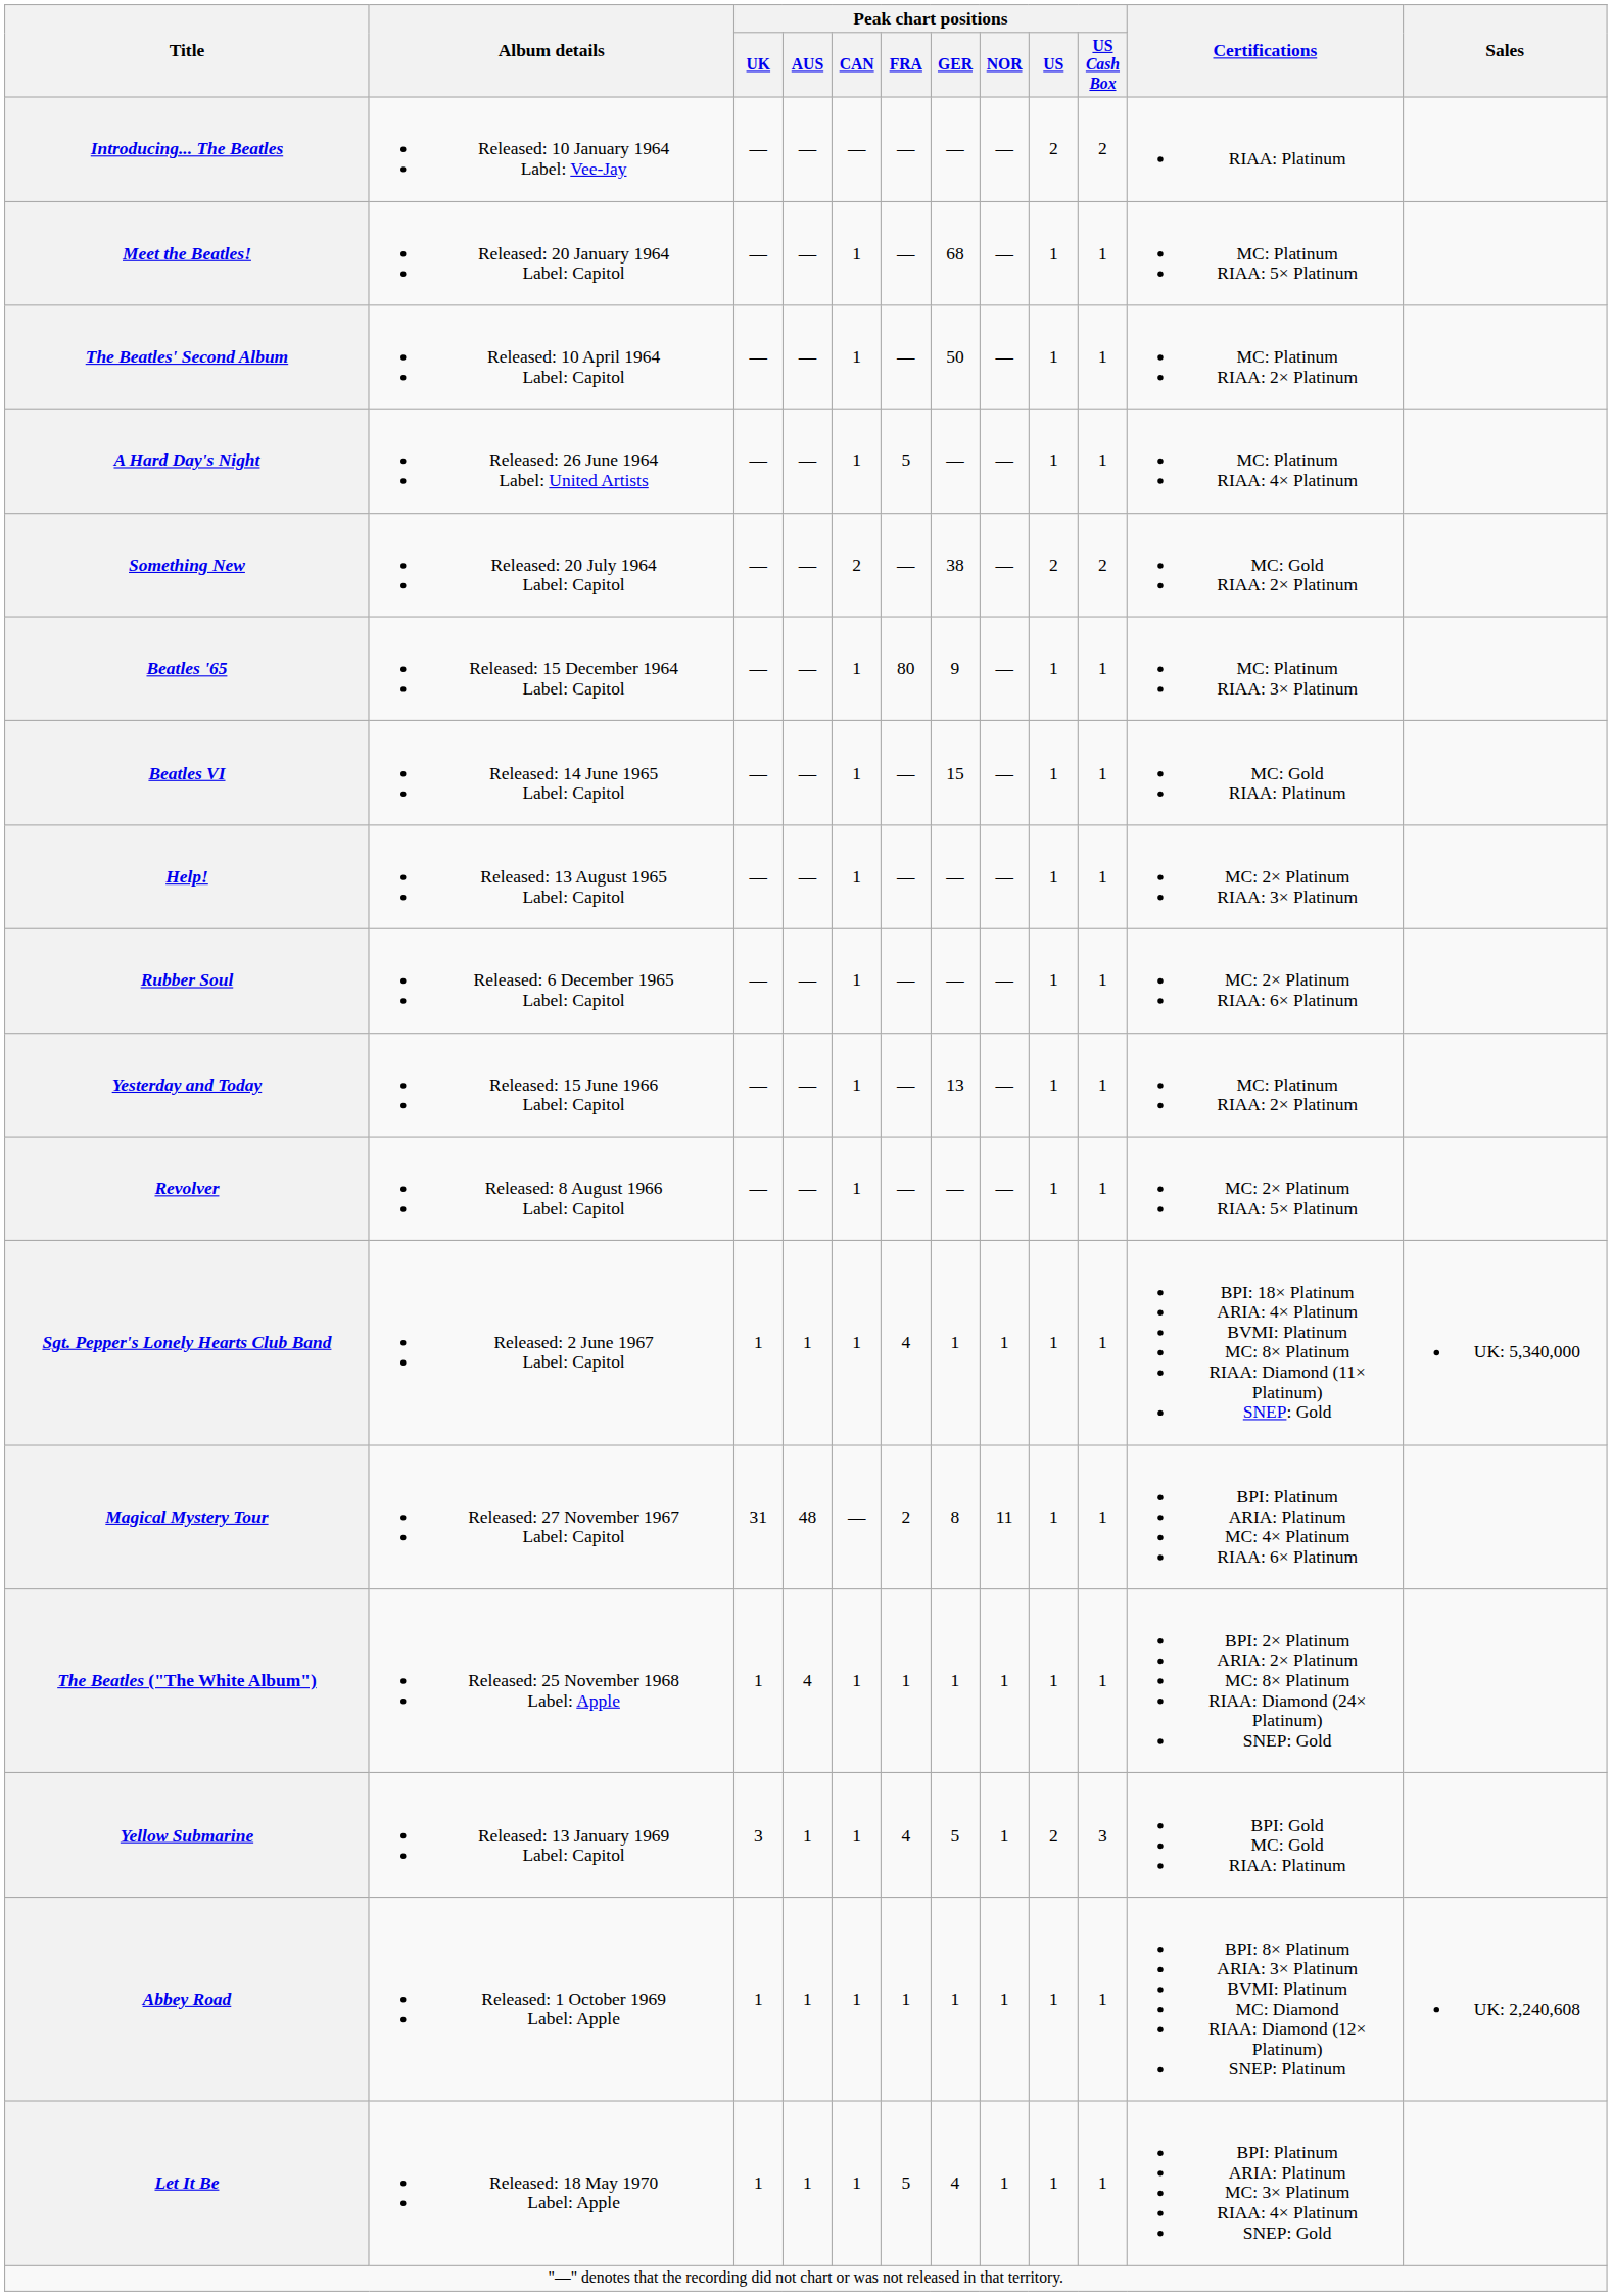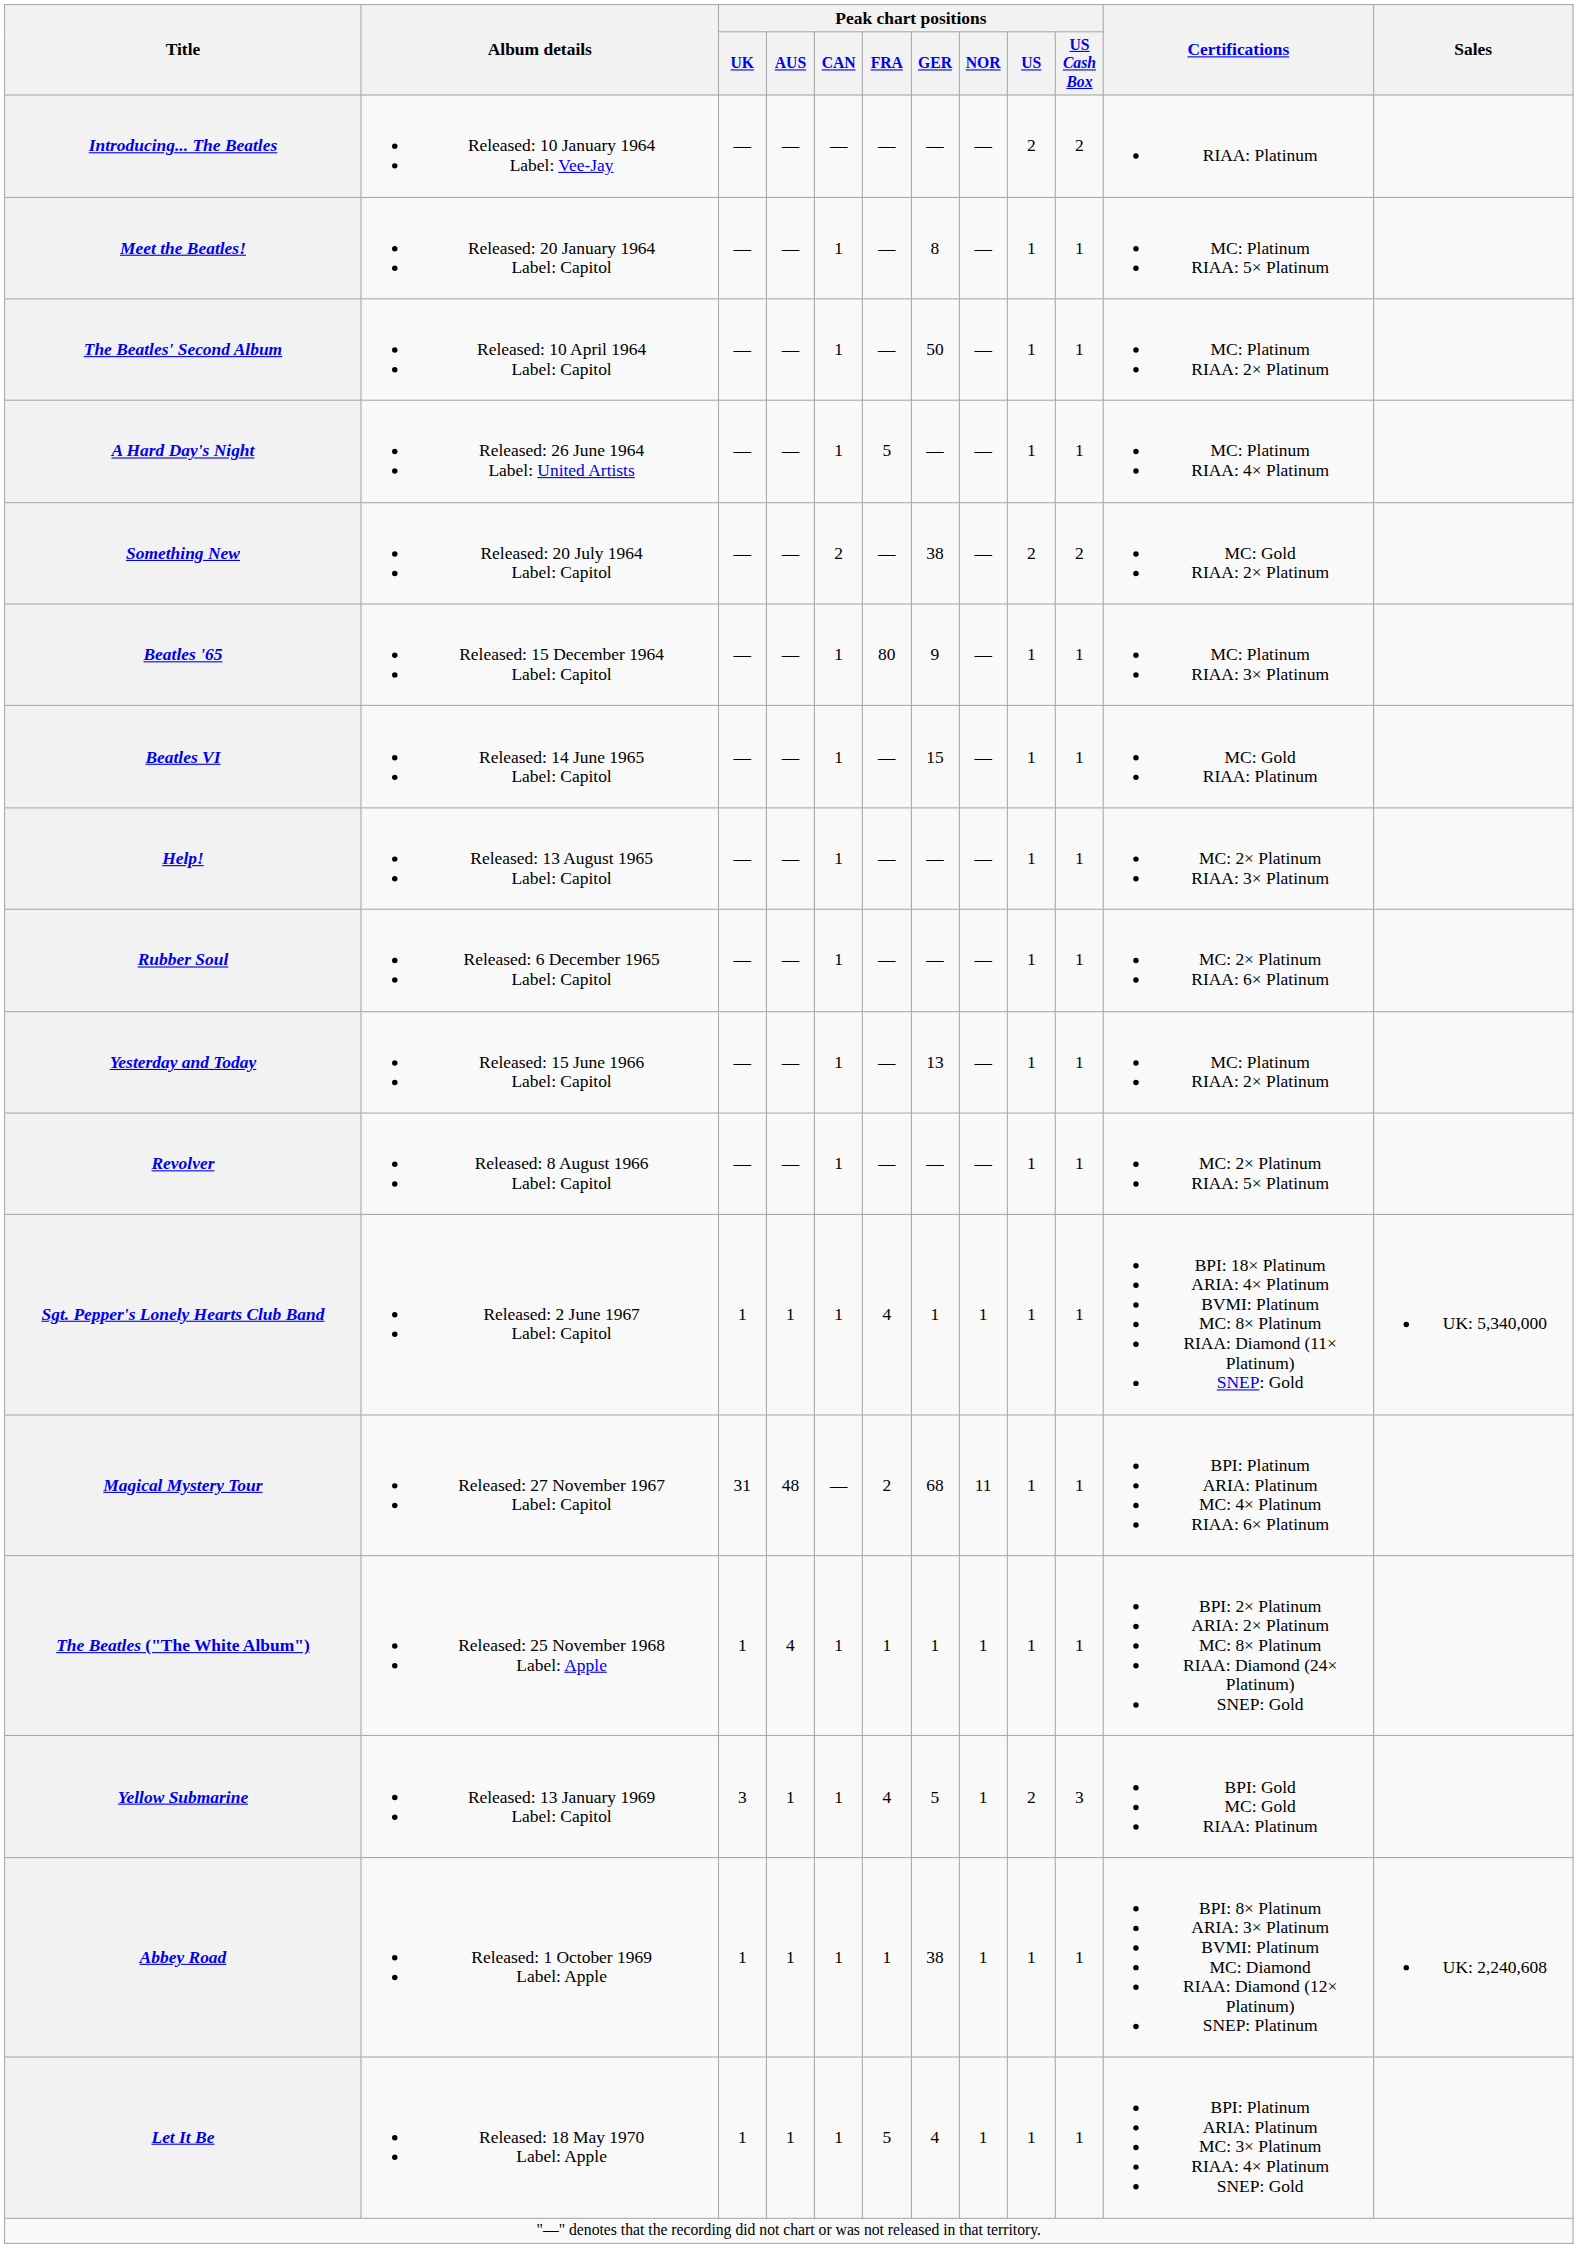 <table class="wikitable plainrowheaders" style="text-align:center;">
 <tr>
 <th rowspan="2" scope="col" style="width:20em;">Title</th>
 <th rowspan="2" scope="col" style="width:20em;">Album details</th>
 <th colspan="8" scope="col">Peak chart positions</th>
 <th rowspan="2" scope="col" style="width:15em;"><a href='#'>Certifications</a></th>
 <th rowspan="2" scope="col" style="width:11em;">Sales</th>
 </tr>
 <tr>
 <th scope="col" style="width:2.6em; font-size:90%;"><a href='#'>UK</a><br></th>
 <th scope="col" style="width:2.6em; font-size:90%;"><a href='#'>AUS</a><br></th>
 <th scope="col" style="width:2.6em; font-size:90%;"><a href='#'>CAN</a><br></th>
 <th scope="col" style="width:2.6em; font-size:90%;"><a href='#'>FRA</a><br></th>
 <th scope="col" style="width:2.6em; font-size:90%;"><a href='#'>GER</a><br></th>
 <th scope="col" style="width:2.6em; font-size:90%;"><a href='#'>NOR</a><br></th>
 <th scope="col" style="width:2.6em; font-size:90%;"><a href='#'>US</a><br></th>
 <th scope="col" style="width:2.6em; font-size:90%;"><a href='#'>US <em>Cash Box</em></a></th>
 </tr>
 <tr>
 <th scope="row"><em><a href='#'>Introducing... The Beatles</a></em></th>
 <td><br><ul><li>Released: 10 January 1964</li><li>Label: <a href='#'>Vee-Jay</a></li></ul></td>
 <td>—</td>
 <td>—</td>
 <td>—</td>
 <td>—</td>
 <td>—</td>
 <td>—</td>
 <td>2</td>
 <td>2</td>
 <td><br><ul><li>RIAA: Platinum</li></ul></td>
 <td></td>
 </tr>
 <tr>
 <th scope="row"><em><a href='#'>Meet the Beatles!</a></em></th>
 <td><br><ul><li>Released: 20 January 1964</li><li>Label: Capitol</li></ul></td>
 <td>—</td>
 <td>—</td>
 <td>1</td>
 <td>—</td>
-<td>68</td>
+<td>8</td>
 <td>—</td>
 <td>1</td>
 <td>1</td>
 <td><br><ul><li>MC: Platinum</li><li>RIAA: 5× Platinum</li></ul></td>
 <td></td>
 </tr>
 <tr>
 <th scope="row"><em><a href='#'>The Beatles' Second Album</a></em></th>
 <td><br><ul><li>Released: 10 April 1964</li><li>Label: Capitol</li></ul></td>
 <td>—</td>
 <td>—</td>
 <td>1</td>
 <td>—</td>
 <td>50</td>
 <td>—</td>
 <td>1</td>
 <td>1</td>
 <td><br><ul><li>MC: Platinum</li><li>RIAA: 2× Platinum</li></ul></td>
 <td></td>
 </tr>
 <tr>
 <th scope="row"><em><a href='#'>A Hard Day's Night</a></em></th>
 <td><br><ul><li>Released: 26 June 1964</li><li>Label: <a href='#'>United Artists</a></li></ul></td>
 <td>—</td>
 <td>—</td>
 <td>1</td>
 <td>5</td>
 <td>—</td>
 <td>—</td>
 <td>1</td>
 <td>1</td>
 <td><br><ul><li>MC: Platinum</li><li>RIAA: 4× Platinum</li></ul></td>
 <td scope="row"></td>
 </tr>
 <tr>
 <th scope="row"><em><a href='#'>Something New</a></em></th>
 <td><br><ul><li>Released: 20 July 1964</li><li>Label: Capitol</li></ul></td>
 <td>—</td>
 <td>—</td>
 <td>2</td>
 <td>—</td>
 <td>38</td>
 <td>—</td>
 <td>2</td>
 <td>2</td>
 <td><br><ul><li>MC: Gold</li><li>RIAA: 2× Platinum</li></ul></td>
 <td></td>
 </tr>
 <tr>
 <th scope="row"><em><a href='#'>Beatles '65</a></em></th>
 <td><br><ul><li>Released: 15 December 1964</li><li>Label: Capitol</li></ul></td>
 <td>—</td>
 <td>—</td>
 <td>1</td>
 <td>80</td>
 <td>9</td>
 <td>—</td>
 <td>1</td>
 <td>1</td>
 <td><br><ul><li>MC: Platinum</li><li>RIAA: 3× Platinum</li></ul></td>
 <td></td>
 </tr>
 <tr>
 <th scope="row"><em><a href='#'>Beatles VI</a></em></th>
 <td><br><ul><li>Released: 14 June 1965</li><li>Label: Capitol</li></ul></td>
 <td>—</td>
 <td>—</td>
 <td>1</td>
 <td>—</td>
 <td>15</td>
 <td>—</td>
 <td>1</td>
 <td>1</td>
 <td><br><ul><li>MC: Gold</li><li>RIAA: Platinum</li></ul></td>
 <td></td>
 </tr>
 <tr>
 <th scope="row"><em><a href='#'>Help!</a></em></th>
 <td><br><ul><li>Released: 13 August 1965</li><li>Label: Capitol</li></ul></td>
 <td>—</td>
 <td>—</td>
 <td>1</td>
 <td>—</td>
 <td>—</td>
 <td>—</td>
 <td>1</td>
 <td>1</td>
 <td><br><ul><li>MC: 2× Platinum</li><li>RIAA: 3× Platinum</li></ul></td>
 <td scope="row"></td>
 </tr>
 <tr>
 <th scope="row"><em><a href='#'>Rubber Soul</a></em></th>
 <td><br><ul><li>Released: 6 December 1965</li><li>Label: Capitol</li></ul></td>
 <td>—</td>
 <td>—</td>
 <td>1</td>
 <td>—</td>
 <td>—</td>
 <td>—</td>
 <td>1</td>
 <td>1</td>
 <td><br><ul><li>MC: 2× Platinum</li><li>RIAA: 6× Platinum</li></ul></td>
 <td scope="row"></td>
 </tr>
 <tr>
 <th scope="row"><em><a href='#'>Yesterday and Today</a></em></th>
 <td><br><ul><li>Released: 15 June 1966</li><li>Label: Capitol</li></ul></td>
 <td>—</td>
 <td>—</td>
 <td>1</td>
 <td>—</td>
 <td>13</td>
 <td>—</td>
 <td>1</td>
 <td>1</td>
 <td><br><ul><li>MC: Platinum</li><li>RIAA: 2× Platinum</li></ul></td>
 <td></td>
 </tr>
 <tr>
 <th scope="row"><em><a href='#'>Revolver</a></em></th>
 <td><br><ul><li>Released: 8 August 1966</li><li>Label: Capitol</li></ul></td>
 <td>—</td>
 <td>—</td>
 <td>1</td>
 <td>—</td>
 <td>—</td>
 <td>—</td>
 <td>1</td>
 <td>1</td>
 <td><br><ul><li>MC: 2× Platinum</li><li>RIAA: 5× Platinum</li></ul></td>
 </tr>
 <tr>
 <th scope="row"><em><a href='#'>Sgt. Pepper's Lonely Hearts Club Band</a></em></th>
 <td><br><ul><li>Released: 2 June 1967</li><li>Label: Capitol</li></ul></td>
 <td>1</td>
 <td>1</td>
 <td>1</td>
 <td>4</td>
 <td>1</td>
 <td>1</td>
 <td>1</td>
 <td>1</td>
 <td><br><ul><li>BPI: 18× Platinum</li><li>ARIA: 4× Platinum</li><li>BVMI: Platinum</li><li>MC: 8× Platinum</li><li>RIAA: Diamond (11× Platinum)</li><li><a href='#'>SNEP</a>: Gold</li></ul></td>
 <td><br><ul><li>UK: 5,340,000</li></ul></td>
 </tr>
 <tr>
 <th scope="row"><em><a href='#'>Magical Mystery Tour</a></em></th>
 <td><br><ul><li>Released: 27 November 1967</li><li>Label: Capitol</li></ul></td>
 <td>31</td>
 <td>48</td>
 <td>—</td>
 <td>2</td>
-<td>8</td>
+<td>68</td>
 <td>11</td>
 <td>1</td>
 <td>1</td>
 <td><br><ul><li>BPI: Platinum</li><li>ARIA: Platinum</li><li>MC: 4× Platinum</li><li>RIAA: 6× Platinum</li></ul></td>
 <td></td>
 </tr>
 <tr>
 <th scope="row"><a href='#'><em>The Beatles</em> ("The White Album")</a></th>
 <td><br><ul><li>Released: 25 November 1968</li><li>Label: <a href='#'>Apple</a></li></ul></td>
 <td>1</td>
 <td>4</td>
 <td>1</td>
 <td>1</td>
 <td>1</td>
 <td>1</td>
 <td>1</td>
 <td>1</td>
 <td><br><ul><li>BPI: 2× Platinum</li><li>ARIA: 2× Platinum</li><li>MC: 8× Platinum</li><li>RIAA: Diamond (24× Platinum)</li><li>SNEP: Gold</li></ul></td>
 <td></td>
 </tr>
 <tr>
 <th scope="row"><em><a href='#'>Yellow Submarine</a></em></th>
 <td><br><ul><li>Released: 13 January 1969</li><li>Label: Capitol</li></ul></td>
 <td>3</td>
 <td>1</td>
 <td>1</td>
 <td>4</td>
 <td>5</td>
 <td>1</td>
 <td>2</td>
 <td>3</td>
 <td><br><ul><li>BPI: Gold</li><li>MC: Gold</li><li>RIAA: Platinum</li></ul></td>
 <td></td>
 </tr>
 <tr>
 <th scope="row"><em><a href='#'>Abbey Road</a></em></th>
 <td><br><ul><li>Released: 1 October 1969</li><li>Label: Apple</li></ul></td>
 <td>1</td>
 <td>1</td>
 <td>1</td>
 <td>1</td>
-<td>1</td>
+<td>38</td>
 <td>1</td>
 <td>1</td>
 <td>1</td>
 <td><br><ul><li>BPI: 8× Platinum</li><li>ARIA: 3× Platinum</li><li>BVMI: Platinum</li><li>MC: Diamond</li><li>RIAA: Diamond (12× Platinum)</li><li>SNEP: Platinum</li></ul></td>
 <td><br><ul><li>UK: 2,240,608</li></ul></td>
 </tr>
 <tr>
 <th scope="row"><em><a href='#'>Let It Be</a></em></th>
 <td><br><ul><li>Released: 18 May 1970</li><li>Label: Apple</li></ul></td>
 <td>1</td>
 <td>1</td>
 <td>1</td>
 <td>5</td>
 <td>4</td>
 <td>1</td>
 <td>1</td>
 <td>1</td>
 <td><br><ul><li>BPI: Platinum</li><li>ARIA: Platinum</li><li>MC: 3× Platinum</li><li>RIAA: 4× Platinum</li><li>SNEP: Gold</li></ul></td>
 <td></td>
 </tr>
 <tr>
 <td colspan="12" style="font-size:90%">"—" denotes that the recording did not chart or was not released in that territory.</td>
 </tr>
 </table>
